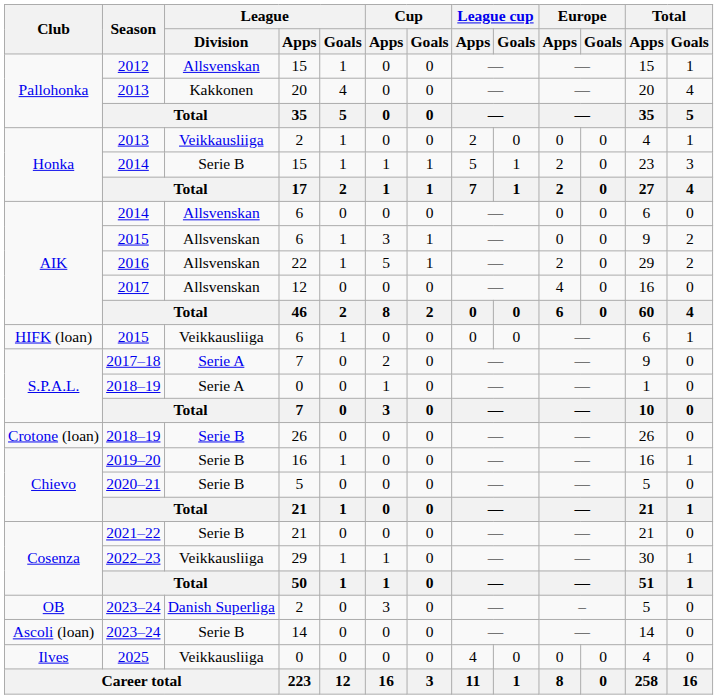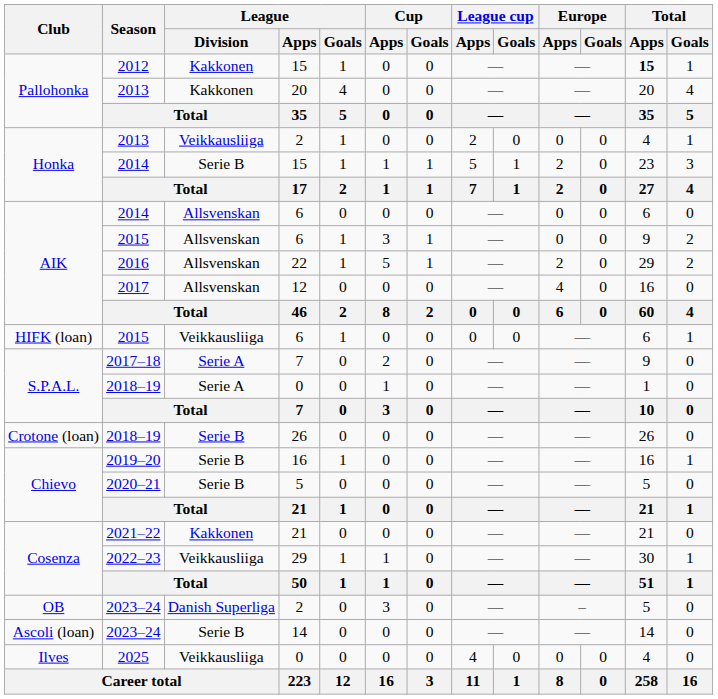 <table class="wikitable" style="text-align: center;">
 <tr>
 <th rowspan="2">Club</th>
 <th rowspan="2">Season</th>
 <th colspan="3">League</th>
 <th colspan="2">Cup</th>
 <th colspan="2"><a href='#'>League cup</a></th>
 <th colspan="2">Europe</th>
 <th colspan="2">Total</th>
 </tr>
 <tr>
 <th>Division</th>
 <th>Apps</th>
 <th>Goals</th>
 <th>Apps</th>
 <th>Goals</th>
 <th>Apps</th>
 <th>Goals</th>
 <th>Apps</th>
 <th>Goals</th>
 <th>Apps</th>
 <th>Goals</th>
 </tr>
 <tr>
 <td rowspan="3"><a href='#'>Pallohonka</a></td>
 <td><a href='#'>2012</a></td>
-<td><a href='#'>Allsvenskan</a></td>
+<td><a href='#'>Kakkonen</a></td>
 <td>15</td>
 <td>1</td>
 <td>0</td>
 <td>0</td>
 <td colspan="2">—</td>
 <td colspan="2">—</td>
-<td>15</td>
+<td><strong>15</strong></td>
 <td>1</td>
 </tr>
 <tr>
 <td><a href='#'>2013</a></td>
 <td>Kakkonen</td>
 <td>20</td>
 <td>4</td>
 <td>0</td>
 <td>0</td>
 <td colspan="2">—</td>
 <td colspan="2">—</td>
 <td>20</td>
 <td>4</td>
 </tr>
 <tr>
 <th colspan="2">Total</th>
 <th>35</th>
 <th>5</th>
 <th>0</th>
 <th>0</th>
 <th colspan="2">—</th>
 <th colspan="2">—</th>
 <th>35</th>
 <th>5</th>
 </tr>
 <tr>
 <td rowspan="3"><a href='#'>Honka</a></td>
 <td><a href='#'>2013</a></td>
 <td><a href='#'>Veikkausliiga</a></td>
 <td>2</td>
 <td>1</td>
 <td>0</td>
 <td>0</td>
 <td>2</td>
 <td>0</td>
 <td>0</td>
 <td>0</td>
 <td>4</td>
 <td>1</td>
 </tr>
 <tr>
 <td><a href='#'>2014</a></td>
 <td>Serie B</td>
 <td>15</td>
 <td>1</td>
 <td>1</td>
 <td>1</td>
 <td>5</td>
 <td>1</td>
 <td>2</td>
 <td>0</td>
 <td>23</td>
 <td>3</td>
 </tr>
 <tr>
 <th colspan="2">Total</th>
 <th>17</th>
 <th>2</th>
 <th>1</th>
 <th>1</th>
 <th>7</th>
 <th>1</th>
 <th>2</th>
 <th>0</th>
 <th>27</th>
 <th>4</th>
 </tr>
 <tr>
 <td rowspan="5"><a href='#'>AIK</a></td>
 <td><a href='#'>2014</a></td>
 <td><a href='#'>Allsvenskan</a></td>
 <td>6</td>
 <td>0</td>
 <td>0</td>
 <td>0</td>
 <td colspan="2">—</td>
 <td>0</td>
 <td>0</td>
 <td>6</td>
 <td>0</td>
 </tr>
 <tr>
 <td><a href='#'>2015</a></td>
 <td>Allsvenskan</td>
 <td>6</td>
 <td>1</td>
 <td>3</td>
 <td>1</td>
 <td colspan="2">—</td>
 <td>0</td>
 <td>0</td>
 <td>9</td>
 <td>2</td>
 </tr>
 <tr>
 <td><a href='#'>2016</a></td>
 <td>Allsvenskan</td>
 <td>22</td>
 <td>1</td>
 <td>5</td>
 <td>1</td>
 <td colspan="2">—</td>
 <td>2</td>
 <td>0</td>
 <td>29</td>
 <td>2</td>
 </tr>
 <tr>
 <td><a href='#'>2017</a></td>
 <td>Allsvenskan</td>
 <td>12</td>
 <td>0</td>
 <td>0</td>
 <td>0</td>
 <td colspan="2">—</td>
 <td>4</td>
 <td>0</td>
 <td>16</td>
 <td>0</td>
 </tr>
 <tr>
 <th colspan="2">Total</th>
 <th>46</th>
 <th>2</th>
 <th>8</th>
 <th>2</th>
 <th>0</th>
 <th>0</th>
 <th>6</th>
 <th>0</th>
 <th>60</th>
 <th>4</th>
 </tr>
 <tr>
 <td rowspan="1"><a href='#'>HIFK</a> (loan)</td>
 <td><a href='#'>2015</a></td>
 <td>Veikkausliiga</td>
 <td>6</td>
 <td>1</td>
 <td>0</td>
 <td>0</td>
 <td>0</td>
 <td>0</td>
 <td colspan="2">—</td>
 <td>6</td>
 <td>1</td>
 </tr>
 <tr>
 <td rowspan="3"><a href='#'>S.P.A.L.</a></td>
 <td><a href='#'>2017–18</a></td>
 <td><a href='#'>Serie A</a></td>
 <td>7</td>
 <td>0</td>
 <td>2</td>
 <td>0</td>
 <td colspan="2">—</td>
 <td colspan="2">—</td>
 <td>9</td>
 <td>0</td>
 </tr>
 <tr>
 <td><a href='#'>2018–19</a></td>
 <td>Serie A</td>
 <td>0</td>
 <td>0</td>
 <td>1</td>
 <td>0</td>
 <td colspan="2">—</td>
 <td colspan="2">—</td>
 <td>1</td>
 <td>0</td>
 </tr>
 <tr>
 <th colspan="2">Total</th>
 <th>7</th>
 <th>0</th>
 <th>3</th>
 <th>0</th>
 <th colspan="2">—</th>
 <th colspan="2">—</th>
 <th>10</th>
 <th>0</th>
 </tr>
 <tr>
 <td rowspan="1"><a href='#'>Crotone</a> (loan)</td>
 <td><a href='#'>2018–19</a></td>
 <td><a href='#'>Serie B</a></td>
 <td>26</td>
 <td>0</td>
 <td>0</td>
 <td>0</td>
 <td colspan="2">—</td>
 <td colspan="2">—</td>
 <td>26</td>
 <td>0</td>
 </tr>
 <tr>
 <td rowspan="3"><a href='#'>Chievo</a></td>
 <td><a href='#'>2019–20</a></td>
 <td>Serie B</td>
 <td>16</td>
 <td>1</td>
 <td>0</td>
 <td>0</td>
 <td colspan="2">—</td>
 <td colspan="2">—</td>
 <td>16</td>
 <td>1</td>
 </tr>
 <tr>
 <td><a href='#'>2020–21</a></td>
 <td>Serie B</td>
 <td>5</td>
 <td>0</td>
 <td>0</td>
 <td>0</td>
 <td colspan="2">—</td>
 <td colspan="2">—</td>
 <td>5</td>
 <td>0</td>
 </tr>
 <tr>
 <th colspan="2">Total</th>
 <th>21</th>
 <th>1</th>
 <th>0</th>
 <th>0</th>
 <th colspan="2">—</th>
 <th colspan="2">—</th>
 <th>21</th>
 <th>1</th>
 </tr>
 <tr>
 <td rowspan="3"><a href='#'>Cosenza</a></td>
 <td><a href='#'>2021–22</a></td>
-<td>Serie B</td>
+<td><a href='#'>Kakkonen</a></td>
 <td>21</td>
 <td>0</td>
 <td>0</td>
 <td>0</td>
 <td colspan="2">—</td>
 <td colspan="2">—</td>
 <td>21</td>
 <td>0</td>
 </tr>
 <tr>
 <td><a href='#'>2022–23</a></td>
 <td>Veikkausliiga</td>
 <td>29</td>
 <td>1</td>
 <td>1</td>
 <td>0</td>
 <td colspan="2">—</td>
 <td colspan="2">—</td>
 <td>30</td>
 <td>1</td>
 </tr>
 <tr>
 <th colspan="2">Total</th>
 <th>50</th>
 <th>1</th>
 <th>1</th>
 <th>0</th>
 <th colspan="2">—</th>
 <th colspan="2">—</th>
 <th>51</th>
 <th>1</th>
 </tr>
 <tr>
 <td rowspan="1"><a href='#'>OB</a></td>
 <td><a href='#'>2023–24</a></td>
 <td><a href='#'>Danish Superliga</a></td>
 <td>2</td>
 <td>0</td>
 <td>3</td>
 <td>0</td>
 <td colspan="2">—</td>
 <td colspan=2>–</td>
 <td>5</td>
 <td>0</td>
 </tr>
 <tr>
 <td><a href='#'>Ascoli</a> (loan)</td>
 <td><a href='#'>2023–24</a></td>
 <td>Serie B</td>
 <td>14</td>
 <td>0</td>
 <td>0</td>
 <td>0</td>
 <td colspan="2">—</td>
 <td colspan="2">—</td>
 <td>14</td>
 <td>0</td>
 </tr>
 <tr>
 <td><a href='#'>Ilves</a></td>
 <td><a href='#'>2025</a></td>
 <td>Veikkausliiga</td>
 <td>0</td>
 <td>0</td>
 <td>0</td>
 <td>0</td>
 <td>4</td>
 <td>0</td>
 <td>0</td>
 <td>0</td>
 <td>4</td>
 <td>0</td>
 </tr>
 <tr>
 <th colspan="3">Career total</th>
 <th>223</th>
 <th>12</th>
 <th>16</th>
 <th>3</th>
 <th>11</th>
 <th>1</th>
 <th>8</th>
 <th>0</th>
 <th>258</th>
 <th>16</th>
 </tr>
 </table>
